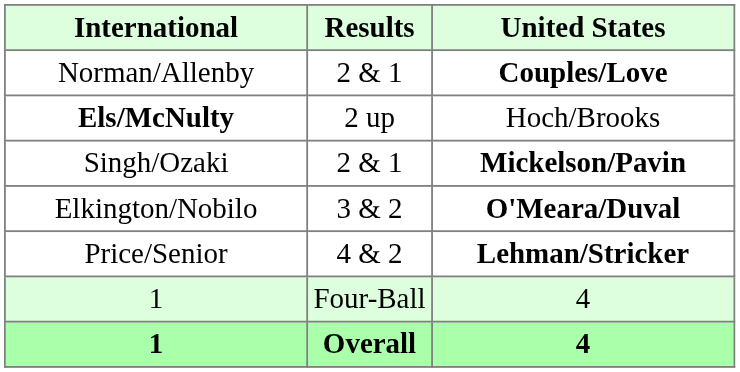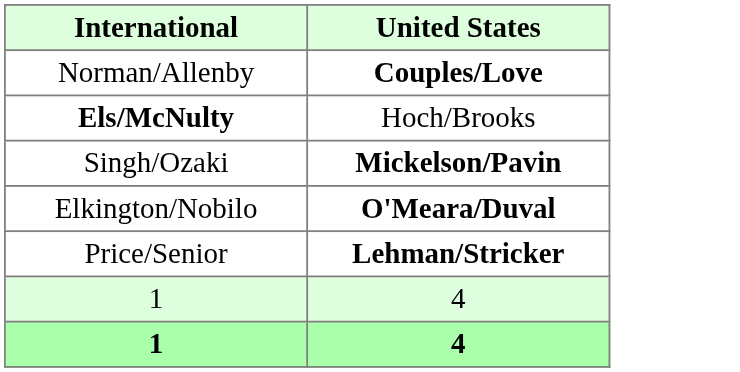 <table border="1" cellpadding="3" style="border-collapse:collapse; text-align:center;">
 <tr style="background:#ddffdd;">
 <th width=160>International</th>
-<th>Results</th>
 <th width=160>United States</th>
 </tr>
 <tr>
 <td>Norman/Allenby</td>
-<td>2 & 1</td>
 <td><strong>Couples/Love</strong></td>
 </tr>
 <tr>
 <td><strong>Els/McNulty</strong></td>
-<td>2 up</td>
 <td>Hoch/Brooks</td>
 </tr>
 <tr>
 <td>Singh/Ozaki</td>
-<td>2 & 1</td>
 <td><strong>Mickelson/Pavin</strong></td>
 </tr>
 <tr>
 <td>Elkington/Nobilo</td>
-<td>3 & 2</td>
 <td><strong>O'Meara/Duval</strong></td>
 </tr>
 <tr>
 <td>Price/Senior</td>
-<td>4 & 2</td>
 <td><strong>Lehman/Stricker</strong></td>
 </tr>
 <tr style="background:#ddffdd;">
 <td>1</td>
-<td>Four-Ball</td>
 <td>4</td>
 </tr>
 <tr style="background:#aaffaa;">
 <th>1</th>
-<th>Overall</th>
 <th>4</th>
 </tr>
 </table>
